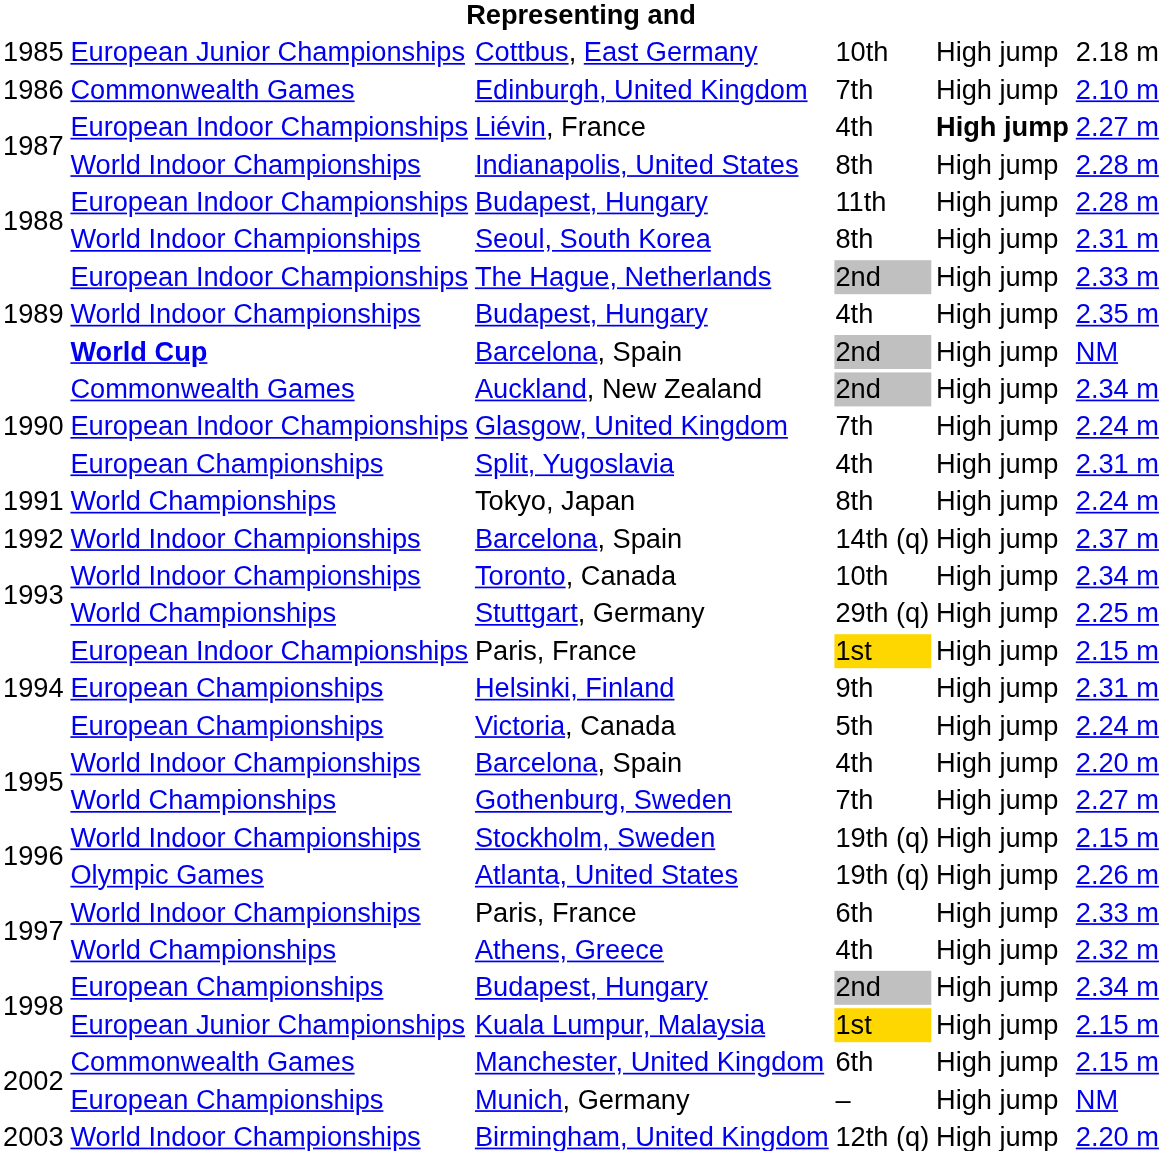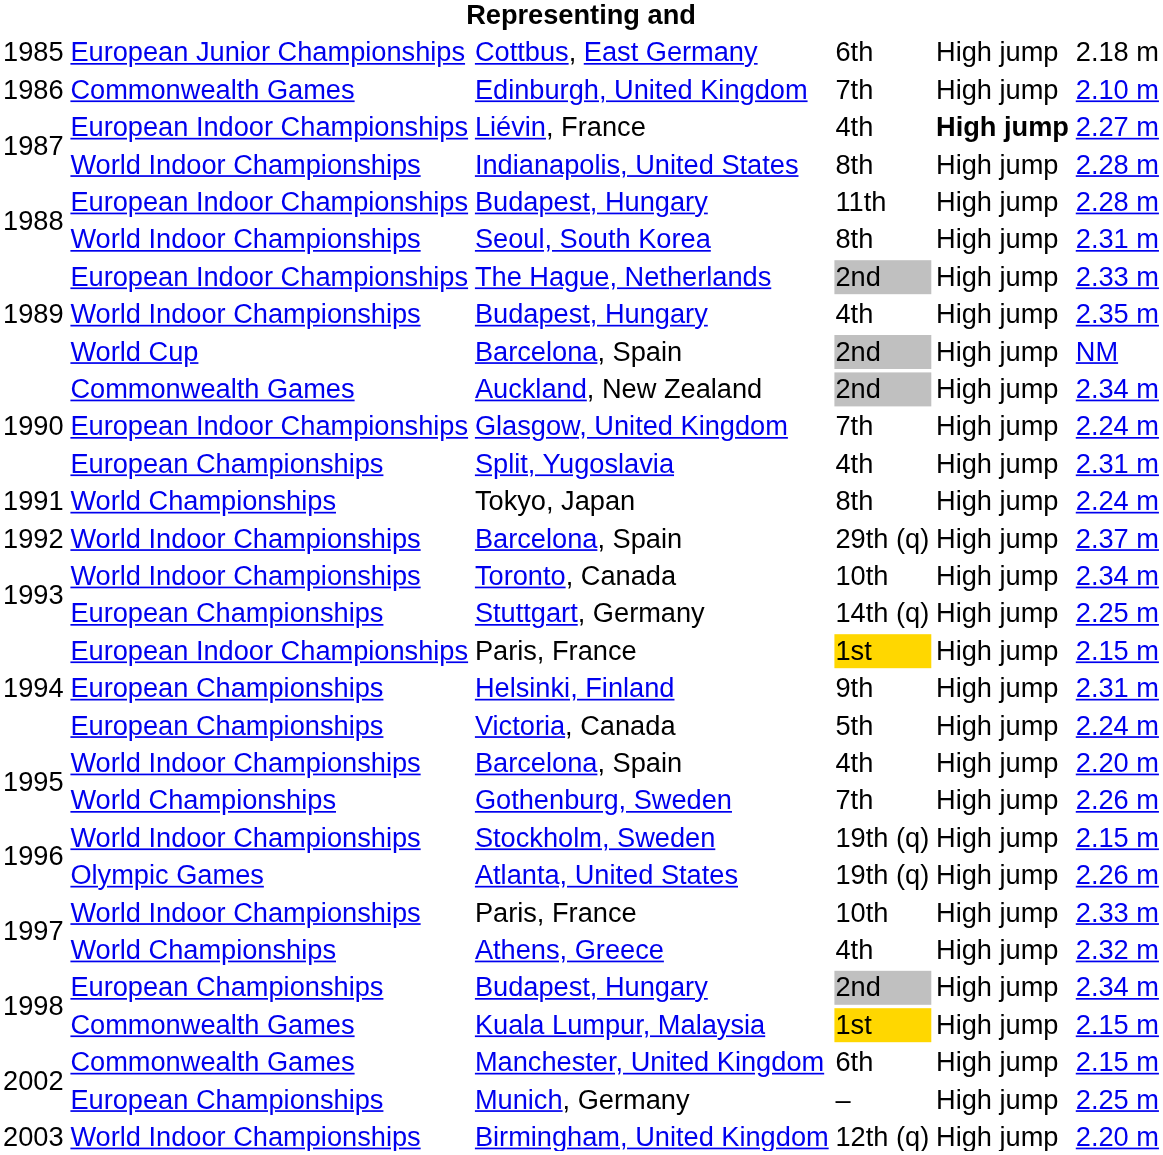 <table>
 <tr>
 <th colspan="6">Representing  and </th>
 </tr>
 <tr>
 <td>1985</td>
 <td><a href='#'>European Junior Championships</a></td>
 <td><a href='#'>Cottbus</a>, <a href='#'>East Germany</a></td>
-<td>10th</td>
+<td>6th</td>
 <td>High jump</td>
 <td>2.18 m</td>
 </tr>
 <tr>
 <td>1986</td>
 <td><a href='#'>Commonwealth Games</a></td>
 <td><a href='#'>Edinburgh, United Kingdom</a></td>
 <td>7th</td>
 <td>High jump</td>
 <td><a href='#'>2.10 m</a></td>
 </tr>
 <tr>
 <td rowspan=2>1987</td>
 <td><a href='#'>European Indoor Championships</a></td>
 <td><a href='#'>Liévin</a>, France</td>
 <td>4th</td>
 <td><strong>High jump</strong></td>
 <td><a href='#'>2.27 m</a></td>
 </tr>
 <tr>
 <td><a href='#'>World Indoor Championships</a></td>
 <td><a href='#'>Indianapolis, United States</a></td>
 <td>8th</td>
 <td>High jump</td>
 <td><a href='#'>2.28 m</a></td>
 </tr>
 <tr>
 <td rowspan=2>1988</td>
 <td><a href='#'>European Indoor Championships</a></td>
 <td><a href='#'>Budapest, Hungary</a></td>
 <td>11th</td>
 <td>High jump</td>
 <td><a href='#'>2.28 m</a></td>
 </tr>
 <tr>
 <td><a href='#'>World Indoor Championships</a></td>
 <td><a href='#'>Seoul, South Korea</a></td>
 <td>8th</td>
 <td>High jump</td>
 <td><a href='#'>2.31 m</a></td>
 </tr>
 <tr>
 <td rowspan=3>1989</td>
 <td><a href='#'>European Indoor Championships</a></td>
 <td><a href='#'>The Hague, Netherlands</a></td>
 <td bgcolor="silver">2nd</td>
 <td>High jump</td>
 <td><a href='#'>2.33 m</a></td>
 </tr>
 <tr>
 <td><a href='#'>World Indoor Championships</a></td>
 <td><a href='#'>Budapest, Hungary</a></td>
 <td>4th</td>
 <td>High jump</td>
 <td><a href='#'>2.35 m</a></td>
 </tr>
 <tr>
-<td><strong><a href='#'>World Cup</a></strong></td>
+<td><a href='#'>World Cup</a></td>
 <td><a href='#'>Barcelona</a>, Spain</td>
 <td bgcolor=silver>2nd</td>
 <td>High jump</td>
 <td><a href='#'>NM</a></td>
 </tr>
 <tr>
 <td rowspan=3>1990</td>
 <td><a href='#'>Commonwealth Games</a></td>
 <td><a href='#'>Auckland</a>, New Zealand</td>
 <td bgcolor="silver">2nd</td>
 <td>High jump</td>
 <td><a href='#'>2.34 m</a></td>
 </tr>
 <tr>
 <td><a href='#'>European Indoor Championships</a></td>
 <td><a href='#'>Glasgow, United Kingdom</a></td>
 <td>7th</td>
 <td>High jump</td>
 <td><a href='#'>2.24 m</a></td>
 </tr>
 <tr>
 <td><a href='#'>European Championships</a></td>
 <td><a href='#'>Split, Yugoslavia</a></td>
 <td>4th</td>
 <td>High jump</td>
 <td><a href='#'>2.31 m</a></td>
 </tr>
 <tr>
 <td>1991</td>
 <td><a href='#'>World Championships</a></td>
 <td>Tokyo, Japan</td>
 <td>8th</td>
 <td>High jump</td>
 <td><a href='#'>2.24 m</a></td>
 </tr>
 <tr>
 <td>1992</td>
 <td><a href='#'>World Indoor Championships</a></td>
 <td><a href='#'>Barcelona</a>, Spain</td>
-<td>14th (q)</td>
+<td>29th (q)</td>
 <td>High jump</td>
 <td><a href='#'>2.37 m</a></td>
 </tr>
 <tr>
 <td rowspan=2>1993</td>
 <td><a href='#'>World Indoor Championships</a></td>
 <td><a href='#'>Toronto</a>, Canada</td>
 <td>10th</td>
 <td>High jump</td>
 <td><a href='#'>2.34 m</a></td>
 </tr>
 <tr>
-<td><a href='#'>World Championships</a></td>
+<td><a href='#'>European Championships</a></td>
 <td><a href='#'>Stuttgart</a>, Germany</td>
-<td>29th (q)</td>
+<td>14th (q)</td>
 <td>High jump</td>
 <td><a href='#'>2.25 m</a></td>
 </tr>
 <tr>
 <td rowspan=3>1994</td>
 <td><a href='#'>European Indoor Championships</a></td>
 <td>Paris, France</td>
 <td bgcolor="gold">1st</td>
 <td>High jump</td>
 <td><a href='#'>2.15 m</a></td>
 </tr>
 <tr>
 <td><a href='#'>European Championships</a></td>
 <td><a href='#'>Helsinki, Finland</a></td>
 <td>9th</td>
 <td>High jump</td>
 <td><a href='#'>2.31 m</a></td>
 </tr>
 <tr>
 <td><a href='#'>European Championships</a></td>
 <td><a href='#'>Victoria</a>, Canada</td>
 <td>5th</td>
 <td>High jump</td>
 <td><a href='#'>2.24 m</a></td>
 </tr>
 <tr>
 <td rowspan=2>1995</td>
 <td><a href='#'>World Indoor Championships</a></td>
 <td><a href='#'>Barcelona</a>, Spain</td>
 <td>4th</td>
 <td>High jump</td>
 <td><a href='#'>2.20 m</a></td>
 </tr>
 <tr>
 <td><a href='#'>World Championships</a></td>
 <td><a href='#'>Gothenburg, Sweden</a></td>
 <td>7th</td>
 <td>High jump</td>
-<td><a href='#'>2.27 m</a></td>
+<td><a href='#'>2.26 m</a></td>
 </tr>
 <tr>
 <td rowspan=2>1996</td>
 <td><a href='#'>World Indoor Championships</a></td>
 <td><a href='#'>Stockholm, Sweden</a></td>
 <td>19th (q)</td>
 <td>High jump</td>
 <td><a href='#'>2.15 m</a></td>
 </tr>
 <tr>
 <td><a href='#'>Olympic Games</a></td>
 <td><a href='#'>Atlanta, United States</a></td>
 <td>19th (q)</td>
 <td>High jump</td>
 <td><a href='#'>2.26 m</a></td>
 </tr>
 <tr>
 <td rowspan=2>1997</td>
 <td><a href='#'>World Indoor Championships</a></td>
 <td>Paris, France</td>
-<td>6th</td>
+<td>10th</td>
 <td>High jump</td>
 <td><a href='#'>2.33 m</a></td>
 </tr>
 <tr>
 <td><a href='#'>World Championships</a></td>
 <td><a href='#'>Athens, Greece</a></td>
 <td>4th</td>
 <td>High jump</td>
 <td><a href='#'>2.32 m</a></td>
 </tr>
 <tr>
 <td rowspan=2>1998</td>
 <td><a href='#'>European Championships</a></td>
 <td><a href='#'>Budapest, Hungary</a></td>
 <td bgcolor="silver">2nd</td>
 <td>High jump</td>
 <td><a href='#'>2.34 m</a></td>
 </tr>
 <tr>
-<td><a href='#'>European Junior Championships</a></td>
+<td><a href='#'>Commonwealth Games</a></td>
 <td><a href='#'>Kuala Lumpur, Malaysia</a></td>
 <td bgcolor="gold">1st</td>
 <td>High jump</td>
 <td><a href='#'>2.15 m</a></td>
 </tr>
 <tr>
 <td rowspan=2>2002</td>
 <td><a href='#'>Commonwealth Games</a></td>
 <td><a href='#'>Manchester, United Kingdom</a></td>
 <td>6th</td>
 <td>High jump</td>
 <td><a href='#'>2.15 m</a></td>
 </tr>
 <tr>
 <td><a href='#'>European Championships</a></td>
 <td><a href='#'>Munich</a>, Germany</td>
 <td>–</td>
 <td>High jump</td>
-<td><a href='#'>NM</a></td>
+<td><a href='#'>2.25 m</a></td>
 </tr>
 <tr>
 <td>2003</td>
 <td><a href='#'>World Indoor Championships</a></td>
 <td><a href='#'>Birmingham, United Kingdom</a></td>
 <td>12th (q)</td>
 <td>High jump</td>
 <td><a href='#'>2.20 m</a></td>
 </tr>
 </table>
